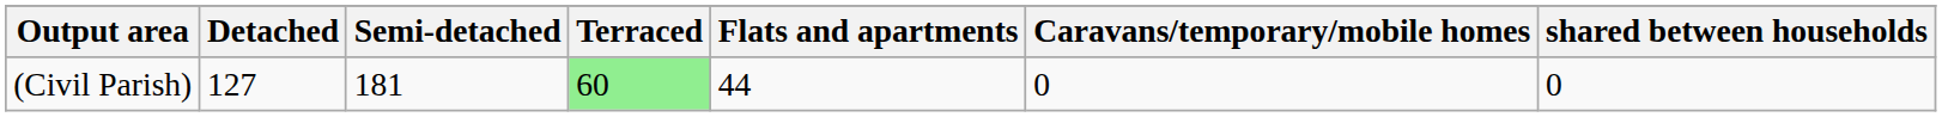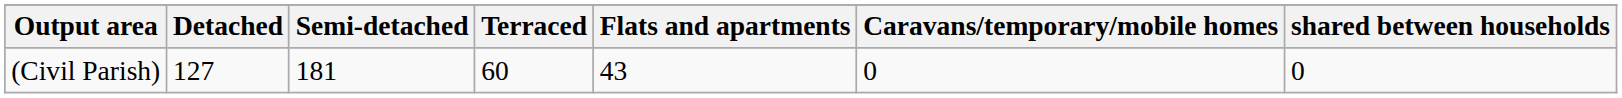 <table class="wikitable">
 <tr>
 </tr>
 <tr>
 <th>Output area</th>
 <th>Detached</th>
 <th>Semi-detached</th>
 <th>Terraced</th>
 <th>Flats and apartments</th>
 <th>Caravans/temporary/mobile homes</th>
 <th>shared between households</th>
 </tr>
 <tr>
 <td>(Civil Parish)</td>
 <td>127</td>
 <td>181</td>
-<td style="background: lightgreen;">60</td>
-<td>44</td>
+<td>60</td>
+<td>43</td>
 <td>0</td>
 <td>0</td>
 </tr>
 </table>
